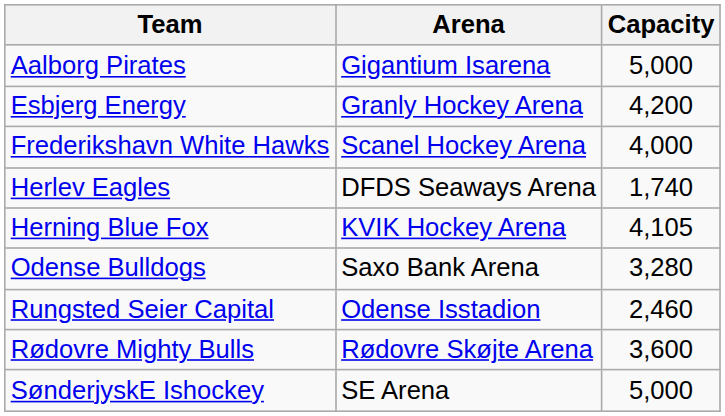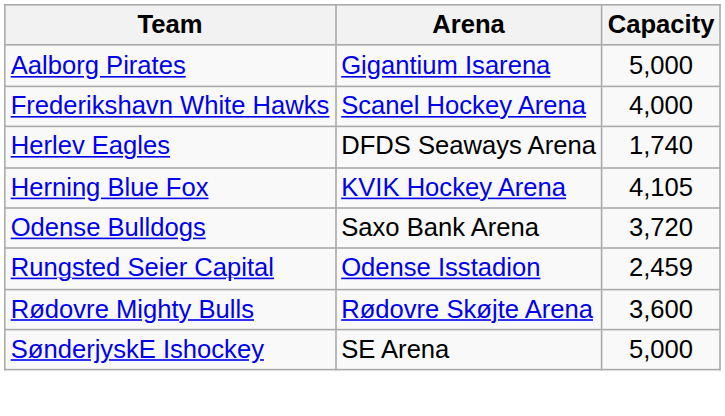 <table class="wikitable">
 <tr>
 <th>Team</th>
 <th>Arena</th>
 <th>Capacity</th>
 </tr>
 <tr>
 <td><a href='#'>Aalborg Pirates</a></td>
 <td><a href='#'>Gigantium Isarena</a></td>
 <td style="text-align:center;">5,000</td>
-</tr>
-<tr>
-<td><a href='#'>Esbjerg Energy</a></td>
-<td><a href='#'>Granly Hockey Arena</a></td>
-<td style="text-align:center;">4,200</td>
 </tr>
 <tr>
 <td><a href='#'>Frederikshavn White Hawks</a></td>
 <td><a href='#'>Scanel Hockey Arena</a></td>
 <td style="text-align:center;">4,000</td>
 </tr>
 <tr>
 <td><a href='#'>Herlev Eagles</a></td>
 <td>DFDS Seaways Arena</td>
 <td style="text-align:center;">1,740</td>
 </tr>
 <tr>
 <td><a href='#'>Herning Blue Fox</a></td>
 <td><a href='#'>KVIK Hockey Arena</a></td>
 <td style="text-align:center;">4,105</td>
 </tr>
 <tr>
 <td><a href='#'>Odense Bulldogs</a></td>
 <td>Saxo Bank Arena</td>
-<td style="text-align:center;">3,280</td>
+<td style="text-align:center;">3,720</td>
 </tr>
 <tr>
 <td><a href='#'>Rungsted Seier Capital</a></td>
 <td><a href='#'>Odense Isstadion</a></td>
-<td style="text-align:center;">2,460</td>
+<td style="text-align:center;">2,459</td>
 </tr>
 <tr>
 <td><a href='#'>Rødovre Mighty Bulls</a></td>
 <td><a href='#'>Rødovre Skøjte Arena</a></td>
 <td style="text-align:center;">3,600</td>
 </tr>
 <tr>
 <td><a href='#'>SønderjyskE Ishockey</a></td>
 <td>SE Arena</td>
 <td style="text-align:center;">5,000</td>
 </tr>
 </table>
